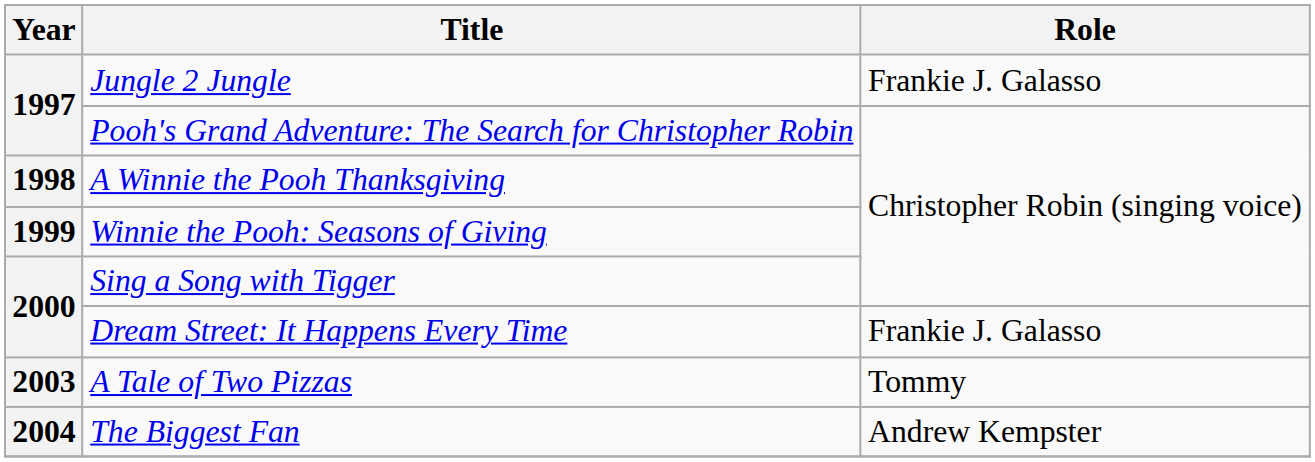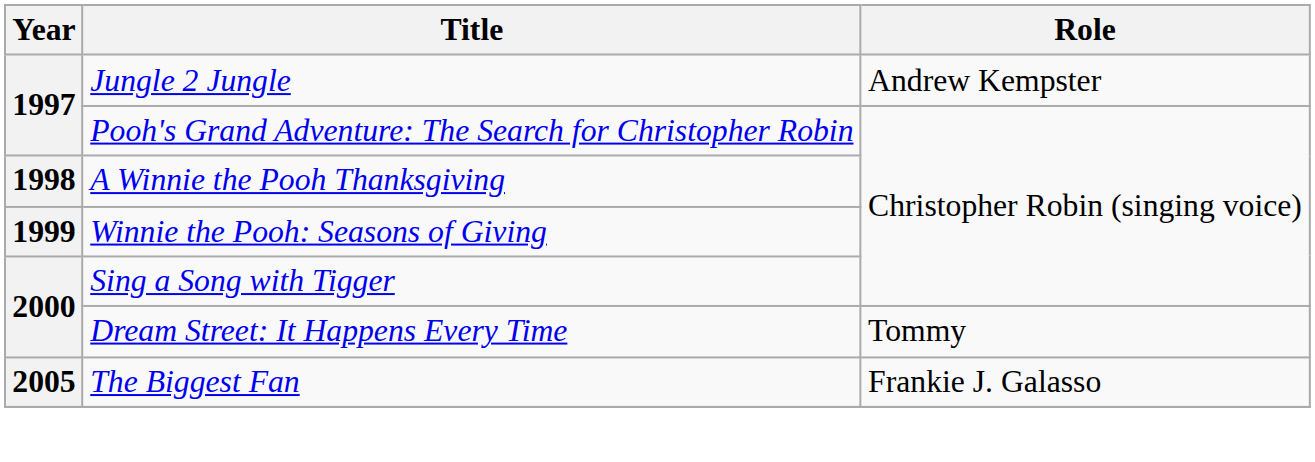 <table class="wikitable plainrowheaders sortable">
 <tr>
 <th scope="col">Year</th>
 <th scope="col">Title</th>
 <th scope="col">Role</th>
 </tr>
 <tr>
 <th rowspan="2" scope="row">1997</th>
 <td><em><a href='#'>Jungle 2 Jungle</a></em></td>
-<td>Frankie J. Galasso</td>
+<td>Andrew Kempster</td>
 </tr>
 <tr>
 <td><em><a href='#'>Pooh's Grand Adventure: The Search for Christopher Robin</a></em></td>
 <td rowspan="4">Christopher Robin (singing voice)</td>
 </tr>
 <tr>
 <th scope="row">1998</th>
 <td><em><a href='#'>A Winnie the Pooh Thanksgiving</a></em></td>
 </tr>
 <tr>
 <th scope="row">1999</th>
 <td><em><a href='#'>Winnie the Pooh: Seasons of Giving</a></em></td>
 </tr>
 <tr>
 <th rowspan="2" scope="row">2000</th>
 <td><em><a href='#'>Sing a Song with Tigger</a></em></td>
 </tr>
 <tr>
 <td><em><a href='#'>Dream Street: It Happens Every Time</a></em></td>
-<td>Frankie J. Galasso</td>
-</tr>
-<tr>
-<th scope="row">2003</th>
-<td><em><a href='#'>A Tale of Two Pizzas</a></em></td>
 <td>Tommy</td>
 </tr>
 <tr>
-<th scope="row">2004</th>
+<th scope="row">2005</th>
 <td><em><a href='#'>The Biggest Fan</a></em></td>
-<td>Andrew Kempster</td>
+<td>Frankie J. Galasso</td>
 </tr>
 <tr>
 </tr>
 </table>
